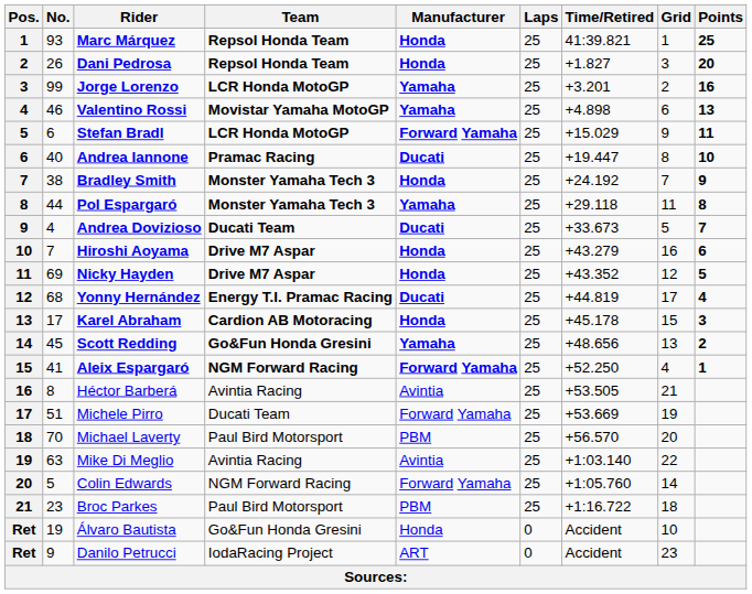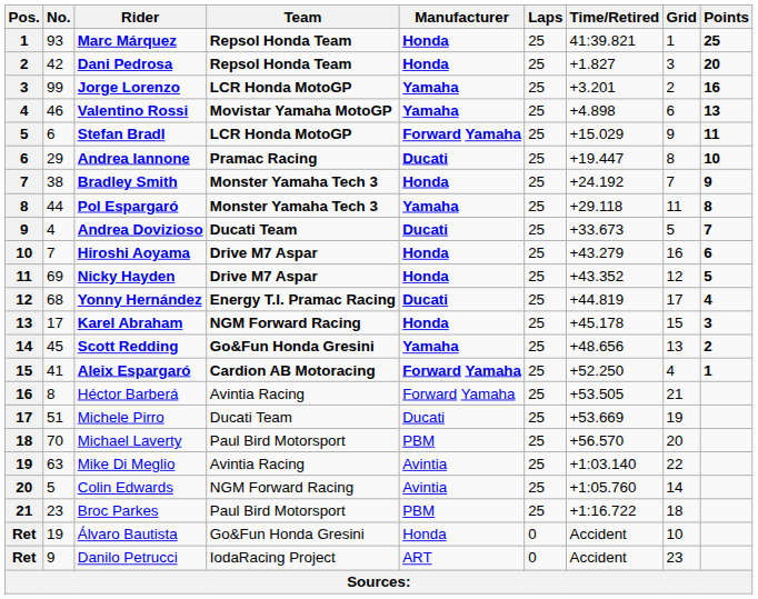 <table class="wikitable" style="font-size: 95%;">
 <tr>
 <th>Pos.</th>
 <th>No.</th>
 <th>Rider</th>
 <th>Team</th>
 <th>Manufacturer</th>
 <th>Laps</th>
 <th>Time/Retired</th>
 <th>Grid</th>
 <th>Points</th>
 </tr>
 <tr>
 <th>1</th>
 <td>93</td>
 <td> <strong><a href='#'>Marc Márquez</a></strong></td>
 <td><strong>Repsol Honda Team</strong></td>
 <td><strong><a href='#'>Honda</a></strong></td>
 <td>25</td>
 <td>41:39.821</td>
 <td>1</td>
 <td><strong>25</strong></td>
 </tr>
 <tr>
 <th>2</th>
-<td>26</td>
+<td>42</td>
 <td> <strong><a href='#'>Dani Pedrosa</a></strong></td>
 <td><strong>Repsol Honda Team</strong></td>
 <td><strong><a href='#'>Honda</a></strong></td>
 <td>25</td>
 <td>+1.827</td>
 <td>3</td>
 <td><strong>20</strong></td>
 </tr>
 <tr>
 <th>3</th>
 <td>99</td>
 <td> <strong><a href='#'>Jorge Lorenzo</a></strong></td>
 <td><strong>LCR Honda MotoGP</strong></td>
 <td><strong><a href='#'>Yamaha</a></strong></td>
 <td>25</td>
 <td>+3.201</td>
 <td>2</td>
 <td><strong>16</strong></td>
 </tr>
 <tr>
 <th>4</th>
 <td>46</td>
 <td> <strong><a href='#'>Valentino Rossi</a></strong></td>
 <td><strong>Movistar Yamaha MotoGP</strong></td>
 <td><strong><a href='#'>Yamaha</a></strong></td>
 <td>25</td>
 <td>+4.898</td>
 <td>6</td>
 <td><strong>13</strong></td>
 </tr>
 <tr>
 <th>5</th>
 <td>6</td>
 <td> <strong><a href='#'>Stefan Bradl</a></strong></td>
 <td><strong>LCR Honda MotoGP</strong></td>
 <td><strong><a href='#'>Forward</a> <a href='#'>Yamaha</a></strong></td>
 <td>25</td>
 <td>+15.029</td>
 <td>9</td>
 <td><strong>11</strong></td>
 </tr>
 <tr>
 <th>6</th>
-<td>40</td>
+<td>29</td>
 <td> <strong><a href='#'>Andrea Iannone</a></strong></td>
 <td><strong>Pramac Racing</strong></td>
 <td><strong><a href='#'>Ducati</a></strong></td>
 <td>25</td>
 <td>+19.447</td>
 <td>8</td>
 <td><strong>10</strong></td>
 </tr>
 <tr>
 <th>7</th>
 <td>38</td>
 <td> <strong><a href='#'>Bradley Smith</a></strong></td>
 <td><strong>Monster Yamaha Tech 3</strong></td>
 <td><strong><a href='#'>Honda</a></strong></td>
 <td>25</td>
 <td>+24.192</td>
 <td>7</td>
 <td><strong>9</strong></td>
 </tr>
 <tr>
 <th>8</th>
 <td>44</td>
 <td> <strong><a href='#'>Pol Espargaró</a></strong></td>
 <td><strong>Monster Yamaha Tech 3</strong></td>
 <td><strong><a href='#'>Yamaha</a></strong></td>
 <td>25</td>
 <td>+29.118</td>
 <td>11</td>
 <td><strong>8</strong></td>
 </tr>
 <tr>
 <th>9</th>
 <td>4</td>
 <td> <strong><a href='#'>Andrea Dovizioso</a></strong></td>
 <td><strong>Ducati Team</strong></td>
 <td><strong><a href='#'>Ducati</a></strong></td>
 <td>25</td>
 <td>+33.673</td>
 <td>5</td>
 <td><strong>7</strong></td>
 </tr>
 <tr>
 <th>10</th>
 <td>7</td>
 <td> <strong><a href='#'>Hiroshi Aoyama</a></strong></td>
 <td><strong>Drive M7 Aspar</strong></td>
 <td><strong><a href='#'>Honda</a></strong></td>
 <td>25</td>
 <td>+43.279</td>
 <td>16</td>
 <td><strong>6</strong></td>
 </tr>
 <tr>
 <th>11</th>
 <td>69</td>
 <td> <strong><a href='#'>Nicky Hayden</a></strong></td>
 <td><strong>Drive M7 Aspar</strong></td>
 <td><strong><a href='#'>Honda</a></strong></td>
 <td>25</td>
 <td>+43.352</td>
 <td>12</td>
 <td><strong>5</strong></td>
 </tr>
 <tr>
 <th>12</th>
 <td>68</td>
 <td> <strong><a href='#'>Yonny Hernández</a></strong></td>
 <td><strong>Energy T.I. Pramac Racing</strong></td>
 <td><strong><a href='#'>Ducati</a></strong></td>
 <td>25</td>
 <td>+44.819</td>
 <td>17</td>
 <td><strong>4</strong></td>
 </tr>
 <tr>
 <th>13</th>
 <td>17</td>
 <td> <strong><a href='#'>Karel Abraham</a></strong></td>
-<td><strong>Cardion AB Motoracing</strong></td>
+<td><strong>NGM Forward Racing</strong></td>
 <td><strong><a href='#'>Honda</a></strong></td>
 <td>25</td>
 <td>+45.178</td>
 <td>15</td>
 <td><strong>3</strong></td>
 </tr>
 <tr>
 <th>14</th>
 <td>45</td>
 <td> <strong><a href='#'>Scott Redding</a></strong></td>
 <td><strong>Go&Fun Honda Gresini</strong></td>
 <td><strong><a href='#'>Yamaha</a></strong></td>
 <td>25</td>
 <td>+48.656</td>
 <td>13</td>
 <td><strong>2</strong></td>
 </tr>
 <tr>
 <th>15</th>
 <td>41</td>
 <td> <strong><a href='#'>Aleix Espargaró</a></strong></td>
-<td><strong>NGM Forward Racing</strong></td>
+<td><strong>Cardion AB Motoracing</strong></td>
 <td><strong><a href='#'>Forward</a> <a href='#'>Yamaha</a></strong></td>
 <td>25</td>
 <td>+52.250</td>
 <td>4</td>
 <td><strong>1</strong></td>
 </tr>
 <tr>
 <th>16</th>
 <td>8</td>
 <td> <a href='#'>Héctor Barberá</a></td>
 <td>Avintia Racing</td>
-<td><a href='#'>Avintia</a></td>
+<td><a href='#'>Forward</a> <a href='#'>Yamaha</a></td>
 <td>25</td>
 <td>+53.505</td>
 <td>21</td>
 <td></td>
 </tr>
 <tr>
 <th>17</th>
 <td>51</td>
 <td> <a href='#'>Michele Pirro</a></td>
 <td>Ducati Team</td>
-<td><a href='#'>Forward</a> <a href='#'>Yamaha</a></td>
+<td><a href='#'>Ducati</a></td>
 <td>25</td>
 <td>+53.669</td>
 <td>19</td>
 <td></td>
 </tr>
 <tr>
 <th>18</th>
 <td>70</td>
 <td> <a href='#'>Michael Laverty</a></td>
 <td>Paul Bird Motorsport</td>
 <td><a href='#'>PBM</a></td>
 <td>25</td>
 <td>+56.570</td>
 <td>20</td>
 <td></td>
 </tr>
 <tr>
 <th>19</th>
 <td>63</td>
 <td> <a href='#'>Mike Di Meglio</a></td>
 <td>Avintia Racing</td>
 <td><a href='#'>Avintia</a></td>
 <td>25</td>
 <td>+1:03.140</td>
 <td>22</td>
 <td></td>
 </tr>
 <tr>
 <th>20</th>
 <td>5</td>
 <td> <a href='#'>Colin Edwards</a></td>
 <td>NGM Forward Racing</td>
-<td><a href='#'>Forward</a> <a href='#'>Yamaha</a></td>
+<td><a href='#'>Avintia</a></td>
 <td>25</td>
 <td>+1:05.760</td>
 <td>14</td>
 <td></td>
 </tr>
 <tr>
 <th>21</th>
 <td>23</td>
 <td> <a href='#'>Broc Parkes</a></td>
 <td>Paul Bird Motorsport</td>
 <td><a href='#'>PBM</a></td>
 <td>25</td>
 <td>+1:16.722</td>
 <td>18</td>
 <td></td>
 </tr>
 <tr>
 <th>Ret</th>
 <td>19</td>
 <td> <a href='#'>Álvaro Bautista</a></td>
 <td>Go&Fun Honda Gresini</td>
 <td><a href='#'>Honda</a></td>
 <td>0</td>
 <td>Accident</td>
 <td>10</td>
 <td></td>
 </tr>
 <tr>
 <th>Ret</th>
 <td>9</td>
 <td> <a href='#'>Danilo Petrucci</a></td>
 <td>IodaRacing Project</td>
 <td><a href='#'>ART</a></td>
 <td>0</td>
 <td>Accident</td>
 <td>23</td>
 <td></td>
 </tr>
 <tr>
 <th colspan=9>Sources: </th>
 </tr>
 </table>
